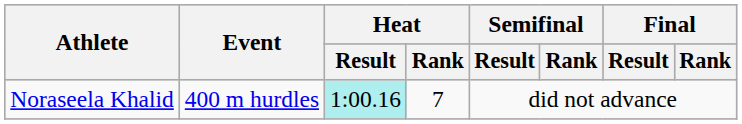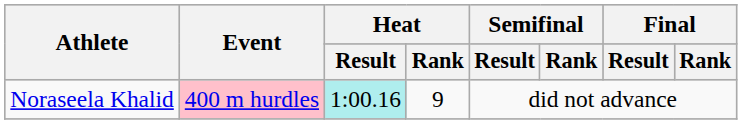 <table class="wikitable" style="font-size:90%">
 <tr>
 <th rowspan="2">Athlete</th>
 <th rowspan="2">Event</th>
 <th colspan="2">Heat</th>
 <th colspan="2">Semifinal</th>
 <th colspan="2">Final</th>
 </tr>
 <tr style="font-size:95%">
 <th>Result</th>
 <th>Rank</th>
 <th>Result</th>
 <th>Rank</th>
 <th>Result</th>
 <th>Rank</th>
 </tr>
 <tr align=center>
 <td align=left><a href='#'>Noraseela Khalid</a></td>
-<td align=left><a href='#'>400 m hurdles</a></td>
+<td align=left style="background: pink;"><a href='#'>400 m hurdles</a></td>
 <td style="background: paleturquoise;">1:00.16</td>
-<td>7</td>
+<td>9</td>
 <td colspan=4>did not advance</td>
 </tr>
 </table>
